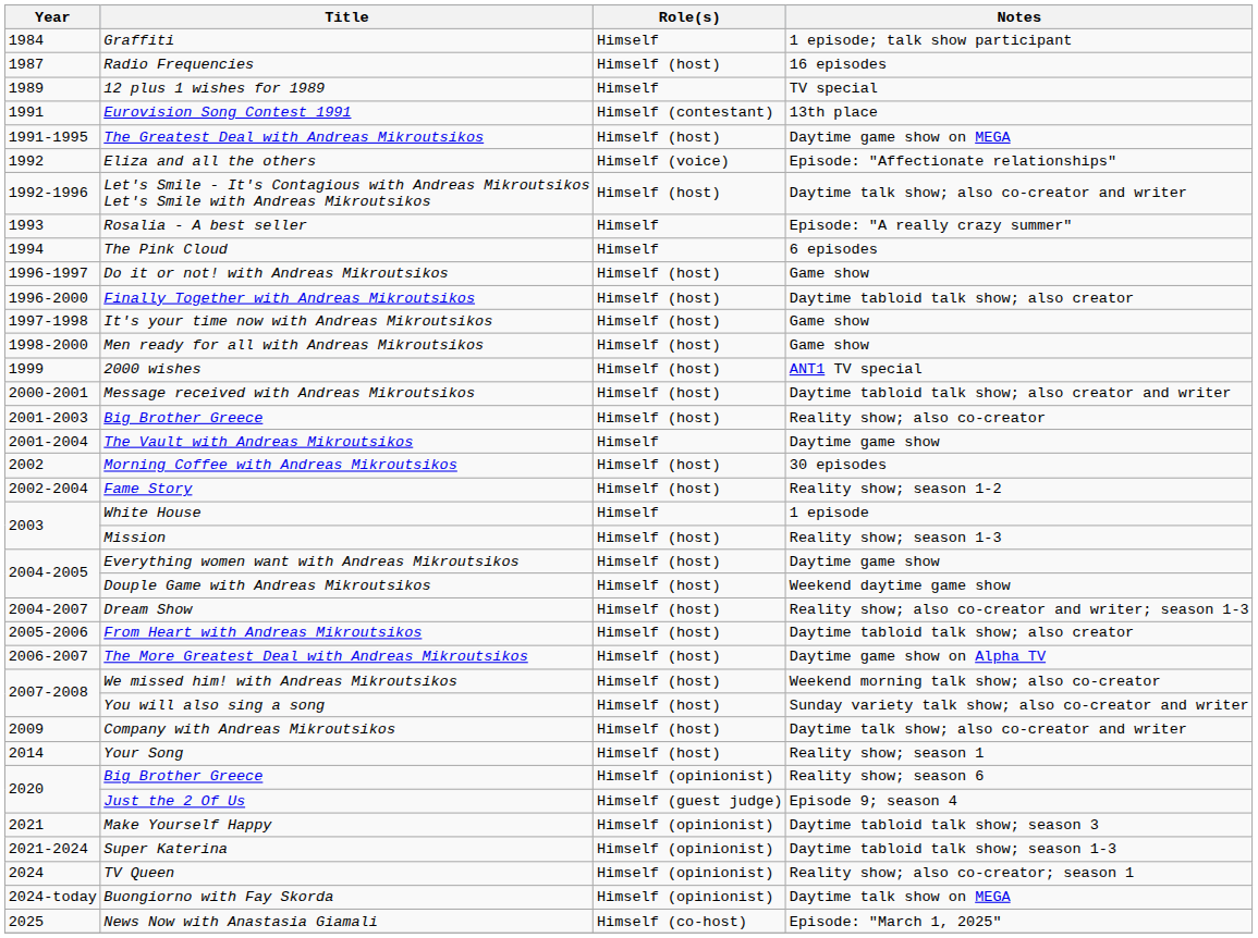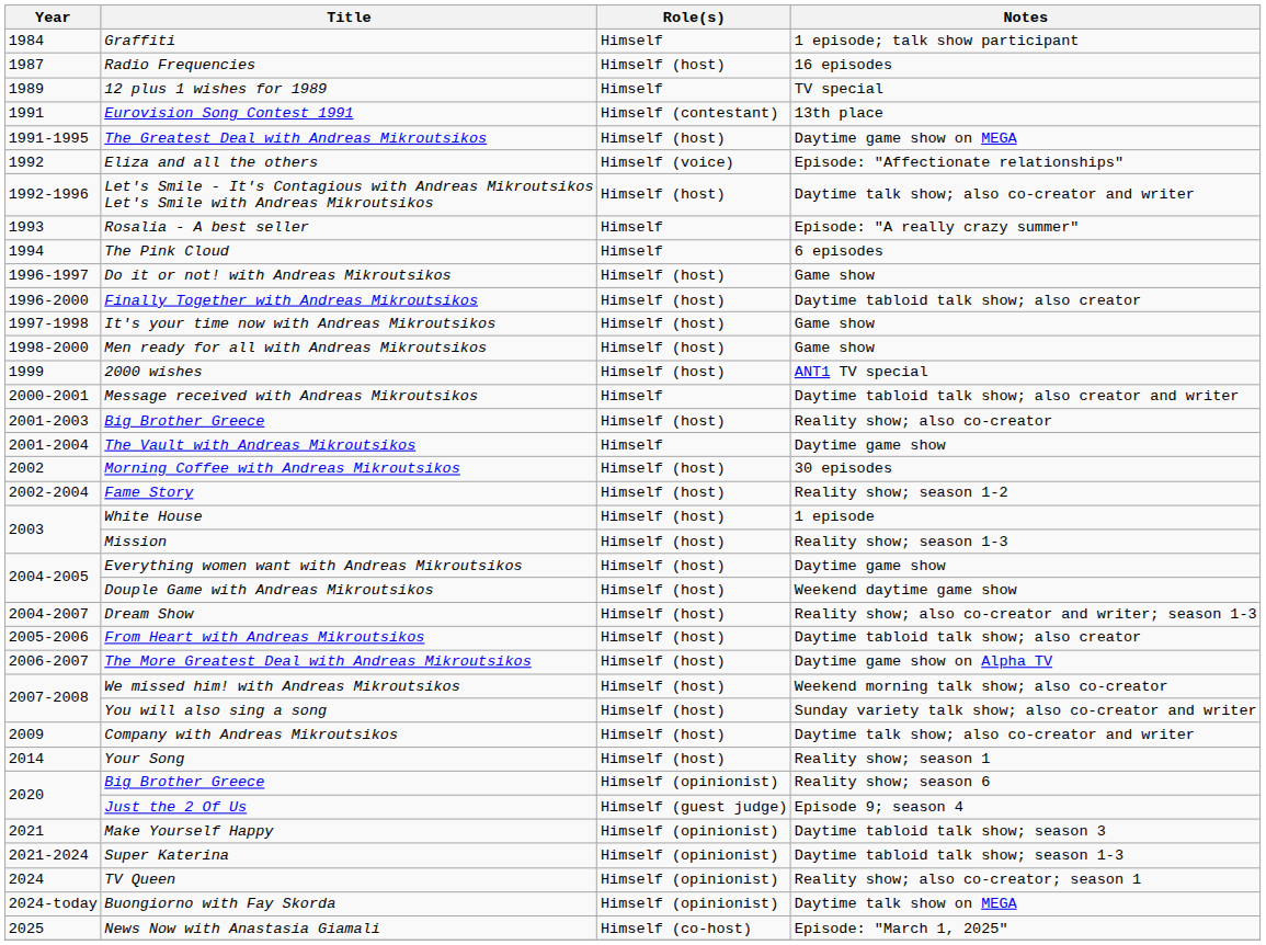 <table class="wikitable">
 <tr style="background:#b0c4de; text-align:center;">
 <th>Year</th>
 <th>Title</th>
 <th>Role(s)</th>
 <th>Notes</th>
 </tr>
 <tr>
 <td>1984</td>
 <td><em>Graffiti</em></td>
 <td>Himself</td>
 <td>1 episode; talk show participant</td>
 </tr>
 <tr>
 <td>1987</td>
 <td><em>Radio Frequencies</em></td>
 <td>Himself (host)</td>
 <td>16 episodes</td>
 </tr>
 <tr>
 <td>1989</td>
 <td><em>12 plus 1 wishes for 1989</em></td>
 <td>Himself</td>
 <td>TV special</td>
 </tr>
 <tr>
 <td>1991</td>
 <td><em><a href='#'>Eurovision Song Contest 1991</a></em></td>
 <td>Himself (contestant)</td>
 <td>13th place</td>
 </tr>
 <tr>
 <td>1991-1995</td>
 <td><a href='#'><em>The Greatest Deal with Andreas Mikroutsikos</em></a></td>
 <td>Himself (host)</td>
 <td>Daytime game show on <a href='#'>MEGA</a></td>
 </tr>
 <tr>
 <td>1992</td>
 <td><em>Eliza and all the others</em></td>
 <td>Himself (voice)</td>
 <td>Episode: "Affectionate relationships"</td>
 </tr>
 <tr>
 <td>1992-1996</td>
 <td><em>Let's Smile - It's Contagious with Andreas Mikroutsikos</em><br><em>Let's Smile with Andreas Mikroutsikos</em></td>
 <td>Himself (host)</td>
 <td>Daytime talk show; also co-creator and writer</td>
 </tr>
 <tr>
 <td>1993</td>
 <td><em>Rosalia - A best seller</em></td>
 <td>Himself</td>
 <td>Episode: "A really crazy summer"</td>
 </tr>
 <tr>
 <td>1994</td>
 <td><em>The Pink Cloud</em></td>
 <td>Himself</td>
 <td>6 episodes</td>
 </tr>
 <tr>
 <td>1996-1997</td>
 <td><em>Do it or not! with Andreas Mikroutsikos</em></td>
 <td>Himself (host)</td>
 <td>Game show</td>
 </tr>
 <tr>
 <td>1996-2000</td>
 <td><a href='#'><em>Finally Together with Andreas Mikroutsikos</em></a></td>
 <td>Himself (host)</td>
 <td>Daytime tabloid talk show; also creator</td>
 </tr>
 <tr>
 <td>1997-1998</td>
 <td><em>It's your time now with Andreas Mikroutsikos</em></td>
 <td>Himself (host)</td>
 <td>Game show</td>
 </tr>
 <tr>
 <td>1998-2000</td>
 <td><em>Men ready for all with Andreas Mikroutsikos</em></td>
 <td>Himself (host)</td>
 <td>Game show</td>
 </tr>
 <tr>
 <td>1999</td>
 <td><em>2000 wishes</em></td>
 <td>Himself (host)</td>
 <td><a href='#'>ANT1</a> TV special</td>
 </tr>
 <tr>
 <td>2000-2001</td>
 <td><em>Message received with Andreas Mikroutsikos</em></td>
-<td>Himself (host)</td>
+<td>Himself</td>
 <td>Daytime tabloid talk show; also creator and writer</td>
 </tr>
 <tr>
 <td>2001-2003</td>
 <td><a href='#'><em>Big Brother Greece</em></a></td>
 <td>Himself (host)</td>
 <td>Reality show; also co-creator</td>
 </tr>
 <tr>
 <td>2001-2004</td>
 <td><a href='#'><em>The Vault with Andreas Mikroutsikos</em></a></td>
 <td>Himself</td>
 <td>Daytime game show</td>
 </tr>
 <tr>
 <td>2002</td>
 <td><em><a href='#'>Morning Coffee with Andreas Mikroutsikos</a></em></td>
 <td>Himself (host)</td>
 <td>30 episodes</td>
 </tr>
 <tr>
 <td>2002-2004</td>
 <td><em><a href='#'>Fame Story</a></em></td>
 <td>Himself (host)</td>
 <td>Reality show; season 1-2</td>
 </tr>
 <tr>
 <td rowspan="2">2003</td>
 <td><em>White House</em></td>
-<td>Himself</td>
+<td>Himself (host)</td>
 <td>1 episode</td>
 </tr>
 <tr>
 <td><em>Mission</em></td>
 <td>Himself (host)</td>
 <td>Reality show; season 1-3</td>
 </tr>
 <tr>
 <td rowspan="2">2004-2005</td>
 <td><em>Everything women want with Andreas Mikroutsikos</em></td>
 <td>Himself (host)</td>
 <td>Daytime game show</td>
 </tr>
 <tr>
 <td><em>Douple Game with Andreas Mikroutsikos</em></td>
 <td>Himself (host)</td>
 <td>Weekend daytime game show</td>
 </tr>
 <tr>
 <td>2004-2007</td>
 <td><em>Dream Show</em></td>
 <td>Himself (host)</td>
 <td>Reality show; also co-creator and writer; season 1-3</td>
 </tr>
 <tr>
 <td>2005-2006</td>
 <td><a href='#'><em>From Heart with Andreas Mikroutsikos</em></a></td>
 <td>Himself (host)</td>
 <td>Daytime tabloid talk show; also creator</td>
 </tr>
 <tr>
 <td>2006-2007</td>
 <td><a href='#'><em>The More Greatest Deal with Andreas Mikroutsikos</em></a></td>
 <td>Himself (host)</td>
 <td>Daytime game show on <a href='#'>Alpha TV</a></td>
 </tr>
 <tr>
 <td rowspan="2">2007-2008</td>
 <td><em>We missed him! with Andreas Mikroutsikos</em></td>
 <td>Himself (host)</td>
 <td>Weekend morning talk show; also co-creator</td>
 </tr>
 <tr>
 <td><em>You will also sing a song</em></td>
 <td>Himself (host)</td>
 <td>Sunday variety talk show; also co-creator and writer</td>
 </tr>
 <tr>
 <td>2009</td>
 <td><em>Company with Andreas Mikroutsikos</em></td>
 <td>Himself (host)</td>
 <td>Daytime talk show; also co-creator and writer</td>
 </tr>
 <tr>
 <td>2014</td>
 <td><em>Your Song</em></td>
 <td>Himself (host)</td>
 <td>Reality show; season 1</td>
 </tr>
 <tr>
 <td rowspan="2">2020</td>
 <td><a href='#'><em>Big Brother Greece</em></a></td>
 <td>Himself (opinionist)</td>
 <td>Reality show; season 6</td>
 </tr>
 <tr>
 <td><a href='#'><em>Just the 2 Of Us</em></a></td>
 <td>Himself (guest judge)</td>
 <td>Episode 9; season 4</td>
 </tr>
 <tr>
 <td>2021</td>
 <td><em>Make Yourself Happy</em></td>
 <td>Himself (opinionist)</td>
 <td>Daytime tabloid talk show; season 3</td>
 </tr>
 <tr>
 <td>2021-2024</td>
 <td><em>Super Katerina</em></td>
 <td>Himself (opinionist)</td>
 <td>Daytime tabloid talk show; season 1-3</td>
 </tr>
 <tr>
 <td>2024</td>
 <td><em>TV Queen</em></td>
 <td>Himself (opinionist)</td>
 <td>Reality show; also co-creator; season 1</td>
 </tr>
 <tr>
 <td>2024-today</td>
 <td><em>Buongiorno with Fay Skorda</em></td>
 <td>Himself (opinionist)</td>
 <td>Daytime talk show on <a href='#'>MEGA</a></td>
 </tr>
 <tr>
 <td>2025</td>
 <td><em>News Now with Anastasia Giamali</em></td>
 <td>Himself (co-host)</td>
 <td>Episode: "March 1, 2025"</td>
 </tr>
 <tr>
 </tr>
 </table>
